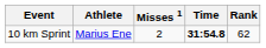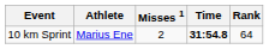 <table class="wikitable" style="font-size:90%">
 <tr>
 <th>Event</th>
 <th>Athlete</th>
 <th>Misses <sup>1</sup></th>
 <th>Time</th>
 <th>Rank</th>
 </tr>
 <tr>
 <td>10 km Sprint</td>
 <td><a href='#'>Marius Ene</a></td>
 <td align="center">2</td>
 <td align="center"><strong>31:54.8</strong></td>
-<td align="center">62</td>
+<td align="center">64</td>
 </tr>
 </table>
